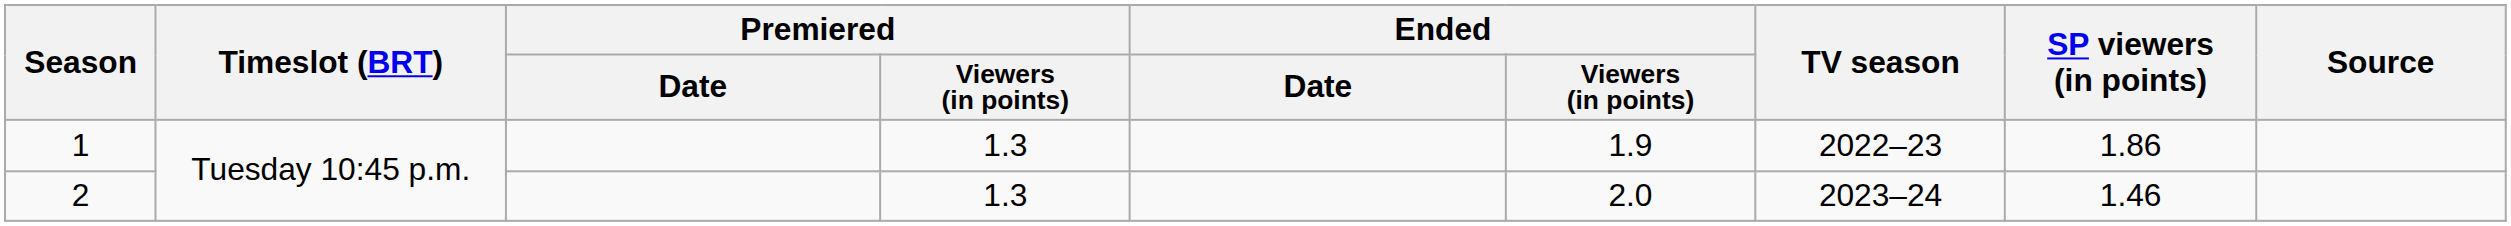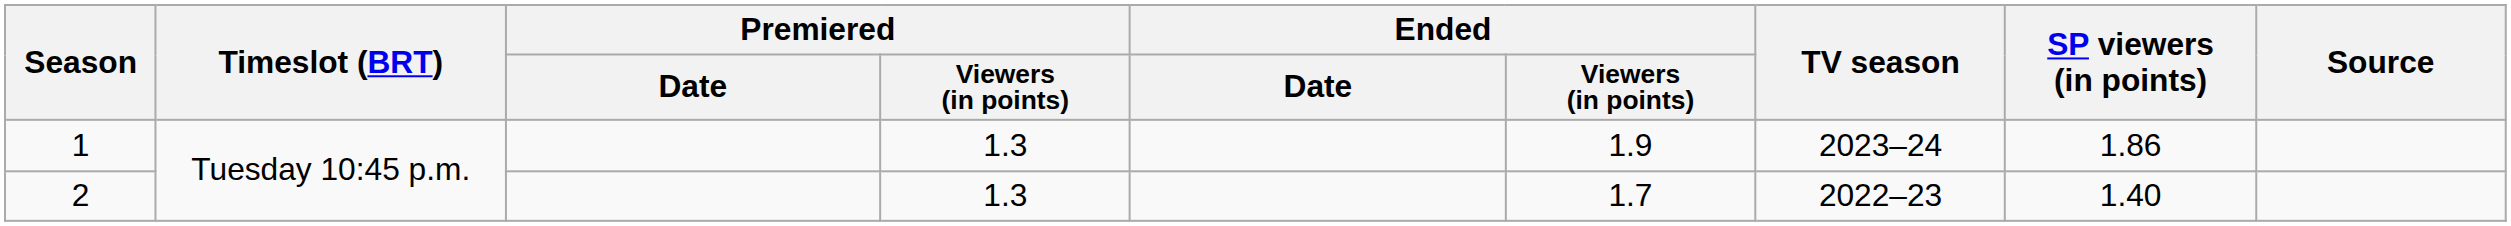 <table class="wikitable" style="text-align:center; width:100%;">
 <tr>
 <th rowspan=2>Season</th>
 <th rowspan=2>Timeslot (<a href='#'>BRT</a>)</th>
 <th colspan=2 width="25%">Premiered</th>
 <th colspan=2 width="25%">Ended</th>
 <th rowspan=2 width="10%">TV season</th>
 <th rowspan=2 width="10%"><a href='#'>SP</a> viewers<br>(in points)</th>
 <th rowspan=2 width="10%">Source</th>
 </tr>
 <tr>
 <th>Date</th>
 <th span style="width:10%; font-size:smaller; font-weight:bold; line-height:100%;">Viewers<br>(in points)</th>
 <th>Date</th>
 <th span style="width:10%; font-size:smaller; font-weight:bold; line-height:100%;">Viewers<br>(in points)</th>
 </tr>
 <tr>
 <td>1</td>
 <td rowspan=2>Tuesday 10:45 p.m.</td>
 <td></td>
 <td>1.3</td>
 <td></td>
 <td>1.9</td>
-<td>2022–23</td>
+<td>2023–24</td>
 <td>1.86</td>
 <td><br></td>
 </tr>
 <tr>
 <td>2</td>
 <td></td>
 <td>1.3</td>
 <td></td>
-<td>2.0</td>
-<td>2023–24</td>
-<td>1.46</td>
+<td>1.7</td>
+<td>2022–23</td>
+<td>1.40</td>
 <td><br></td>
 </tr>
 </table>
